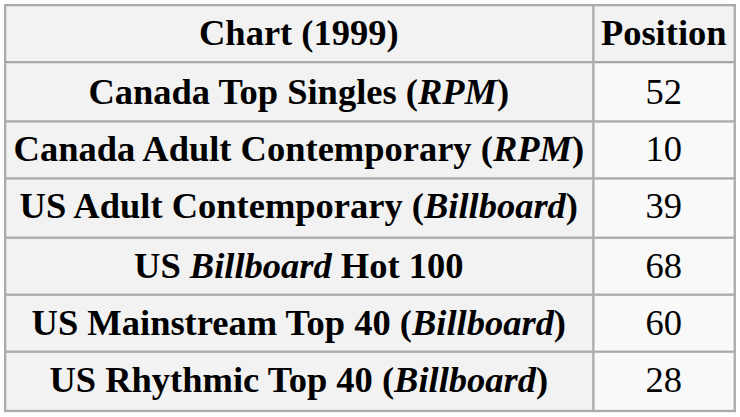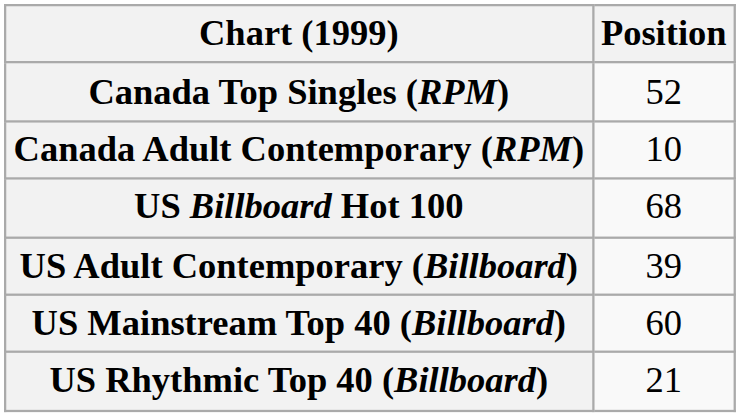 <table class="wikitable sortable plainrowheaders" style="text-align:center">
 <tr>
 <th>Chart (1999)</th>
 <th>Position</th>
 </tr>
 <tr>
 <th scope="row">Canada Top Singles (<em>RPM</em>)</th>
 <td>52</td>
 </tr>
 <tr>
 <th scope="row">Canada Adult Contemporary (<em>RPM</em>)</th>
 <td>10</td>
 </tr>
 <tr>
+<th scope="row">US <em>Billboard</em> Hot 100</th>
+<td>68</td>
+</tr>
+<tr>
 <th scope="row">US Adult Contemporary (<em>Billboard</em>)</th>
 <td>39</td>
-</tr>
-<tr>
-<th scope="row">US <em>Billboard</em> Hot 100</th>
-<td>68</td>
 </tr>
 <tr>
 <th scope="row">US Mainstream Top 40 (<em>Billboard</em>)</th>
 <td>60</td>
 </tr>
 <tr>
 <th scope="row">US Rhythmic Top 40 (<em>Billboard</em>)</th>
-<td>28</td>
+<td>21</td>
 </tr>
 </table>
